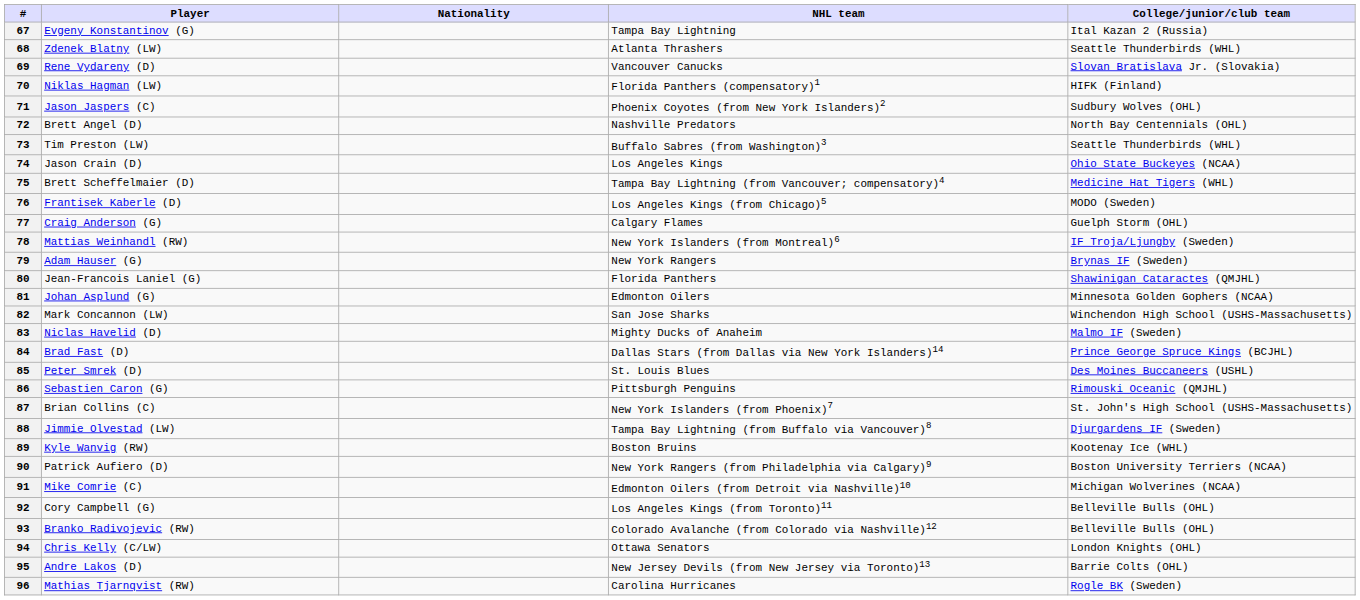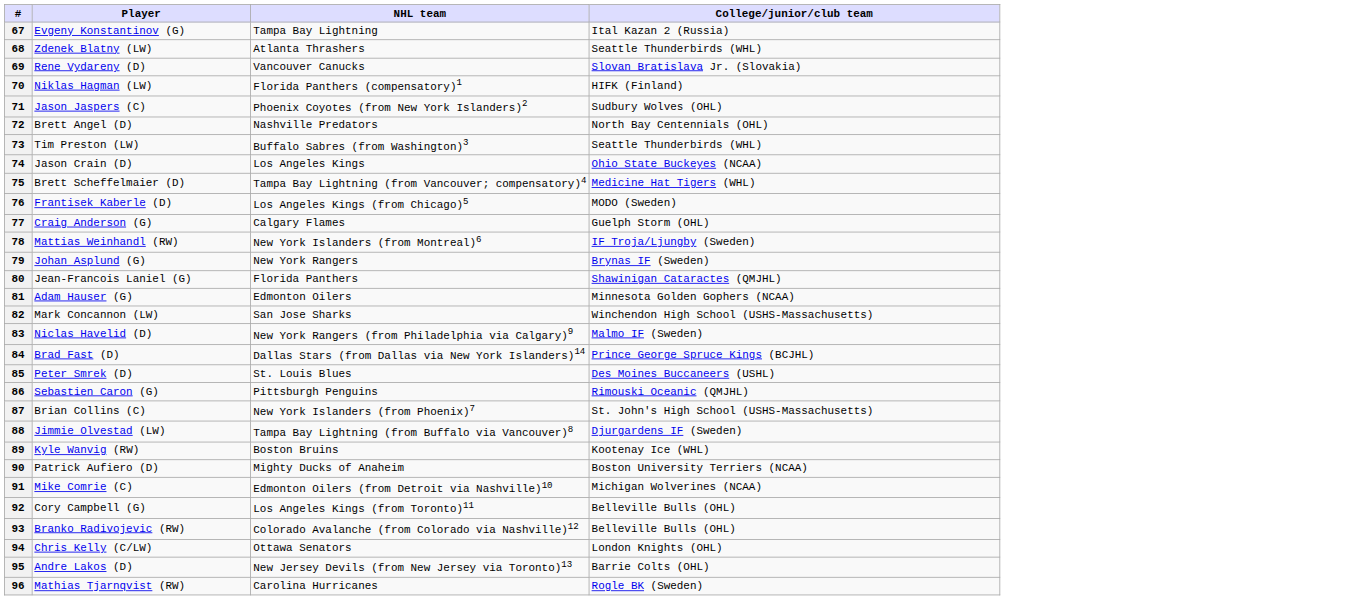 <table class="wikitable">
 <tr>
 <th style="background:#ddf; width:2.75%;">#</th>
 <th style="background:#ddf; width:22.0%;">Player</th>
-<th style="background:#ddf; width:20.0%;">Nationality</th>
 <th style="background:#ddf; width:34.0%;">NHL team</th>
 <th style="background:#ddf; width:100.0%;">College/junior/club team</th>
 </tr>
 <tr>
 <th>67</th>
 <td><a href='#'>Evgeny Konstantinov</a> (G)</td>
-<td></td>
 <td>Tampa Bay Lightning</td>
 <td>Ital Kazan 2 (Russia)</td>
 </tr>
 <tr>
 <th>68</th>
 <td><a href='#'>Zdenek Blatny</a> (LW)</td>
-<td></td>
 <td>Atlanta Thrashers</td>
 <td>Seattle Thunderbirds (WHL)</td>
 </tr>
 <tr>
 <th>69</th>
 <td><a href='#'>Rene Vydareny</a> (D)</td>
-<td></td>
 <td>Vancouver Canucks</td>
 <td><a href='#'>Slovan Bratislava</a> Jr. (Slovakia)</td>
 </tr>
 <tr>
 <th>70</th>
 <td><a href='#'>Niklas Hagman</a> (LW)</td>
-<td></td>
 <td>Florida Panthers (compensatory)<sup>1</sup></td>
 <td>HIFK (Finland)</td>
 </tr>
 <tr>
 <th>71</th>
 <td><a href='#'>Jason Jaspers</a> (C)</td>
-<td></td>
 <td>Phoenix Coyotes (from New York Islanders)<sup>2</sup></td>
 <td>Sudbury Wolves (OHL)</td>
 </tr>
 <tr>
 <th>72</th>
 <td>Brett Angel (D)</td>
-<td></td>
 <td>Nashville Predators</td>
 <td>North Bay Centennials (OHL)</td>
 </tr>
 <tr>
 <th>73</th>
 <td>Tim Preston (LW)</td>
-<td></td>
 <td>Buffalo Sabres (from Washington)<sup>3</sup></td>
 <td>Seattle Thunderbirds (WHL)</td>
 </tr>
 <tr>
 <th>74</th>
 <td>Jason Crain (D)</td>
-<td></td>
 <td>Los Angeles Kings</td>
 <td><a href='#'>Ohio State Buckeyes</a> (NCAA)</td>
 </tr>
 <tr>
 <th>75</th>
 <td>Brett Scheffelmaier (D)</td>
-<td></td>
 <td>Tampa Bay Lightning (from Vancouver; compensatory)<sup>4</sup></td>
 <td><a href='#'>Medicine Hat Tigers</a> (WHL)</td>
 </tr>
 <tr>
 <th>76</th>
 <td><a href='#'>Frantisek Kaberle</a> (D)</td>
-<td></td>
 <td>Los Angeles Kings (from Chicago)<sup>5</sup></td>
 <td>MODO (Sweden)</td>
 </tr>
 <tr>
 <th>77</th>
 <td><a href='#'>Craig Anderson</a> (G)</td>
-<td></td>
 <td>Calgary Flames</td>
 <td>Guelph Storm (OHL)</td>
 </tr>
 <tr>
 <th>78</th>
 <td><a href='#'>Mattias Weinhandl</a> (RW)</td>
-<td></td>
 <td>New York Islanders (from Montreal)<sup>6</sup></td>
 <td><a href='#'>IF Troja/Ljungby</a> (Sweden)</td>
 </tr>
 <tr>
 <th>79</th>
-<td><a href='#'>Adam Hauser</a> (G)</td>
-<td></td>
+<td><a href='#'>Johan Asplund</a> (G)</td>
 <td>New York Rangers</td>
 <td><a href='#'>Brynas IF</a> (Sweden)</td>
 </tr>
 <tr>
 <th>80</th>
 <td>Jean-Francois Laniel (G)</td>
-<td></td>
 <td>Florida Panthers</td>
 <td><a href='#'>Shawinigan Cataractes</a> (QMJHL)</td>
 </tr>
 <tr>
 <th>81</th>
-<td><a href='#'>Johan Asplund</a> (G)</td>
-<td></td>
+<td><a href='#'>Adam Hauser</a> (G)</td>
 <td>Edmonton Oilers</td>
 <td>Minnesota Golden Gophers (NCAA)</td>
 </tr>
 <tr>
 <th>82</th>
 <td>Mark Concannon (LW)</td>
-<td></td>
 <td>San Jose Sharks</td>
 <td>Winchendon High School (USHS-Massachusetts)</td>
 </tr>
 <tr>
 <th>83</th>
 <td><a href='#'>Niclas Havelid</a> (D)</td>
-<td></td>
-<td>Mighty Ducks of Anaheim</td>
+<td>New York Rangers (from Philadelphia via Calgary)<sup>9</sup></td>
 <td><a href='#'>Malmo IF</a> (Sweden)</td>
 </tr>
 <tr>
 <th>84</th>
 <td><a href='#'>Brad Fast</a> (D)</td>
-<td></td>
 <td>Dallas Stars (from Dallas via New York Islanders)<sup>14</sup></td>
 <td><a href='#'>Prince George Spruce Kings</a> (BCJHL)</td>
 </tr>
 <tr>
 <th>85</th>
 <td><a href='#'>Peter Smrek</a> (D)</td>
-<td></td>
 <td>St. Louis Blues</td>
 <td><a href='#'>Des Moines Buccaneers</a> (USHL)</td>
 </tr>
 <tr>
 <th>86</th>
 <td><a href='#'>Sebastien Caron</a> (G)</td>
-<td></td>
 <td>Pittsburgh Penguins</td>
 <td><a href='#'>Rimouski Oceanic</a> (QMJHL)</td>
 </tr>
 <tr>
 <th>87</th>
 <td>Brian Collins (C)</td>
-<td></td>
 <td>New York Islanders (from Phoenix)<sup>7</sup></td>
 <td>St. John's High School (USHS-Massachusetts)</td>
 </tr>
 <tr>
 <th>88</th>
 <td><a href='#'>Jimmie Olvestad</a> (LW)</td>
-<td></td>
 <td>Tampa Bay Lightning (from Buffalo via Vancouver)<sup>8</sup></td>
 <td><a href='#'>Djurgardens IF</a> (Sweden)</td>
 </tr>
 <tr>
 <th>89</th>
 <td><a href='#'>Kyle Wanvig</a> (RW)</td>
-<td></td>
 <td>Boston Bruins</td>
 <td>Kootenay Ice (WHL)</td>
 </tr>
 <tr>
 <th>90</th>
 <td>Patrick Aufiero (D)</td>
-<td></td>
-<td>New York Rangers (from Philadelphia via Calgary)<sup>9</sup></td>
+<td>Mighty Ducks of Anaheim</td>
 <td>Boston University Terriers (NCAA)</td>
 </tr>
 <tr>
 <th>91</th>
 <td><a href='#'>Mike Comrie</a> (C)</td>
-<td></td>
 <td>Edmonton Oilers (from Detroit via Nashville)<sup>10</sup></td>
 <td>Michigan Wolverines (NCAA)</td>
 </tr>
 <tr>
 <th>92</th>
 <td>Cory Campbell (G)</td>
-<td></td>
 <td>Los Angeles Kings (from Toronto)<sup>11</sup></td>
 <td>Belleville Bulls (OHL)</td>
 </tr>
 <tr>
 <th>93</th>
 <td><a href='#'>Branko Radivojevic</a> (RW)</td>
-<td></td>
 <td>Colorado Avalanche (from Colorado via Nashville)<sup>12</sup></td>
 <td>Belleville Bulls (OHL)</td>
 </tr>
 <tr>
 <th>94</th>
 <td><a href='#'>Chris Kelly</a> (C/LW)</td>
-<td></td>
 <td>Ottawa Senators</td>
 <td>London Knights (OHL)</td>
 </tr>
 <tr>
 <th>95</th>
 <td><a href='#'>Andre Lakos</a> (D)</td>
-<td></td>
 <td>New Jersey Devils (from New Jersey via Toronto)<sup>13</sup></td>
 <td>Barrie Colts (OHL)</td>
 </tr>
 <tr>
 <th>96</th>
 <td><a href='#'>Mathias Tjarnqvist</a> (RW)</td>
-<td></td>
 <td>Carolina Hurricanes</td>
 <td><a href='#'>Rogle BK</a> (Sweden)</td>
 </tr>
 </table>
